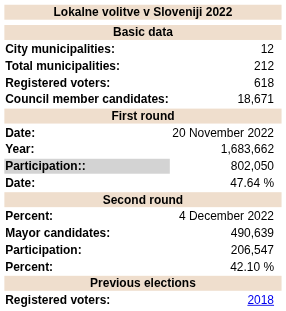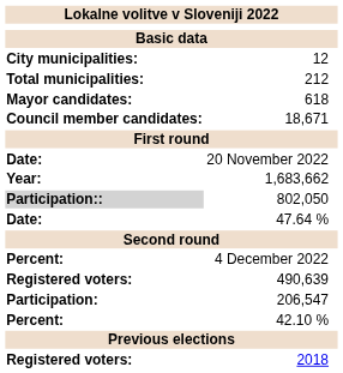 <table border=0 class="toccolours float-right" align="right" style="margin:0 0 0.5em 1em; font-size: 85%;">
 <tr>
 <th bgcolor=#EFDECD colspan=2 align="center">Lokalne volitve v Sloveniji 2022</th>
 </tr>
 <tr>
 <td align="center" colspan=2></td>
 </tr>
 <tr>
 <td bgcolor=#EFDECD colspan=2 align="center"><strong>Basic data</strong></td>
 </tr>
 <tr>
 <td><strong>City municipalities:</strong></td>
 <td align=right>12  </td>
 </tr>
 <tr>
 <td><strong>Total municipalities:</strong></td>
 <td align=right>212  </td>
 </tr>
 <tr>
-<td><strong>Registered voters:</strong></td>
+<td><strong>Mayor candidates:</strong></td>
 <td align=right>618  </td>
 </tr>
 <tr>
 <td><strong>Council member candidates:</strong></td>
 <td align=right>18,671  </td>
 </tr>
 <tr>
 <td bgcolor=#EFDECD colspan=2 align="center"><strong>First round</strong></td>
 </tr>
 <tr>
 <td><strong>Date:</strong></td>
 <td align=right>20 November 2022  </td>
 </tr>
 <tr>
 <td><strong>Year:</strong></td>
 <td align=right>1,683,662  </td>
 </tr>
 <tr>
 <td style="background: lightgrey;"><strong>Participation::</strong></td>
 <td align=right>802,050  </td>
 </tr>
 <tr>
 <td><strong>Date:</strong></td>
 <td align=right>47.64 %  </td>
 </tr>
 <tr>
 <td bgcolor=#EFDECD colspan=2 align="center"><strong>Second round</strong></td>
 </tr>
 <tr>
 <td><strong>Percent:</strong></td>
 <td align=right>4 December 2022  </td>
 </tr>
 <tr>
-<td><strong>Mayor candidates:</strong></td>
+<td><strong>Registered voters:</strong></td>
 <td align=right>490,639  </td>
 </tr>
 <tr>
 <td><strong>Participation:</strong></td>
 <td align=right>206,547  </td>
 </tr>
 <tr>
 <td><strong>Percent:</strong></td>
 <td align=right>42.10 %  </td>
 </tr>
 <tr>
 <td bgcolor=#EFDECD colspan=2 align="center"><strong>Previous elections</strong></td>
 </tr>
 <tr>
 <td><strong>Registered voters:</strong></td>
 <td align=right><a href='#'>2018</a>  </td>
 </tr>
 </table>
